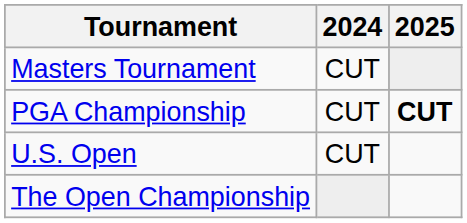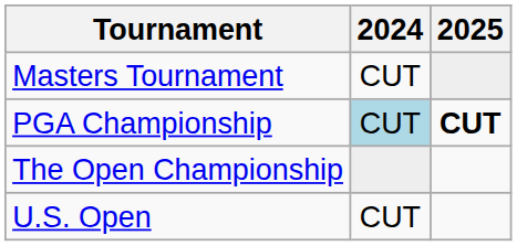 <table class="wikitable" style="font-size:95%;text-align:center;">
 <tr>
 <th>Tournament</th>
 <th>2024</th>
 <th>2025</th>
 </tr>
 <tr>
 <td align=left><a href='#'>Masters Tournament</a></td>
 <td>CUT</td>
 <td style="background:#eeeeee;"></td>
 </tr>
 <tr>
 <td align=left><a href='#'>PGA Championship</a></td>
-<td>CUT</td>
+<td style="background: lightblue;">CUT</td>
 <td><strong>CUT</strong></td>
+</tr>
+<tr>
+<td align=left><a href='#'>The Open Championship</a></td>
+<td style="background:#eeeeee;"></td>
+<td></td>
 </tr>
 <tr>
 <td align=left><a href='#'>U.S. Open</a></td>
 <td>CUT</td>
 <td></td>
 </tr>
-<tr>
-<td align=left><a href='#'>The Open Championship</a></td>
-<td style="background:#eeeeee;"></td>
-<td></td>
-</tr>
 </table>
